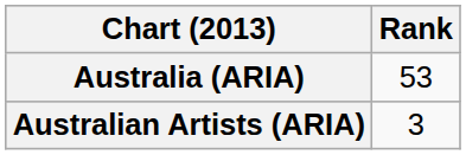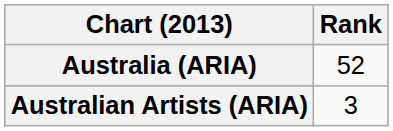 <table class="wikitable sortable plainrowheaders" border="1">
 <tr>
 <th scope="col">Chart (2013)</th>
 <th scope="col">Rank</th>
 </tr>
 <tr>
 <th scope="row">Australia (ARIA)</th>
-<td style="text-align:center;">53</td>
+<td style="text-align:center;">52</td>
 </tr>
 <tr>
 <th scope="row">Australian Artists (ARIA)</th>
 <td style="text-align:center;">3</td>
 </tr>
 </table>
